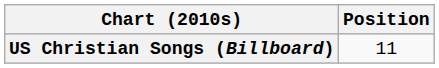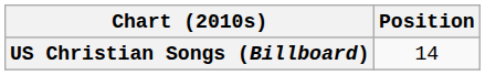 <table class="wikitable plainrowheaders" style="text-align:center">
 <tr>
 <th scope="col">Chart (2010s)</th>
 <th scope="col">Position</th>
 </tr>
 <tr>
 <th scope="row">US Christian Songs (<em>Billboard</em>)</th>
-<td>11</td>
+<td>14</td>
 </tr>
 </table>
